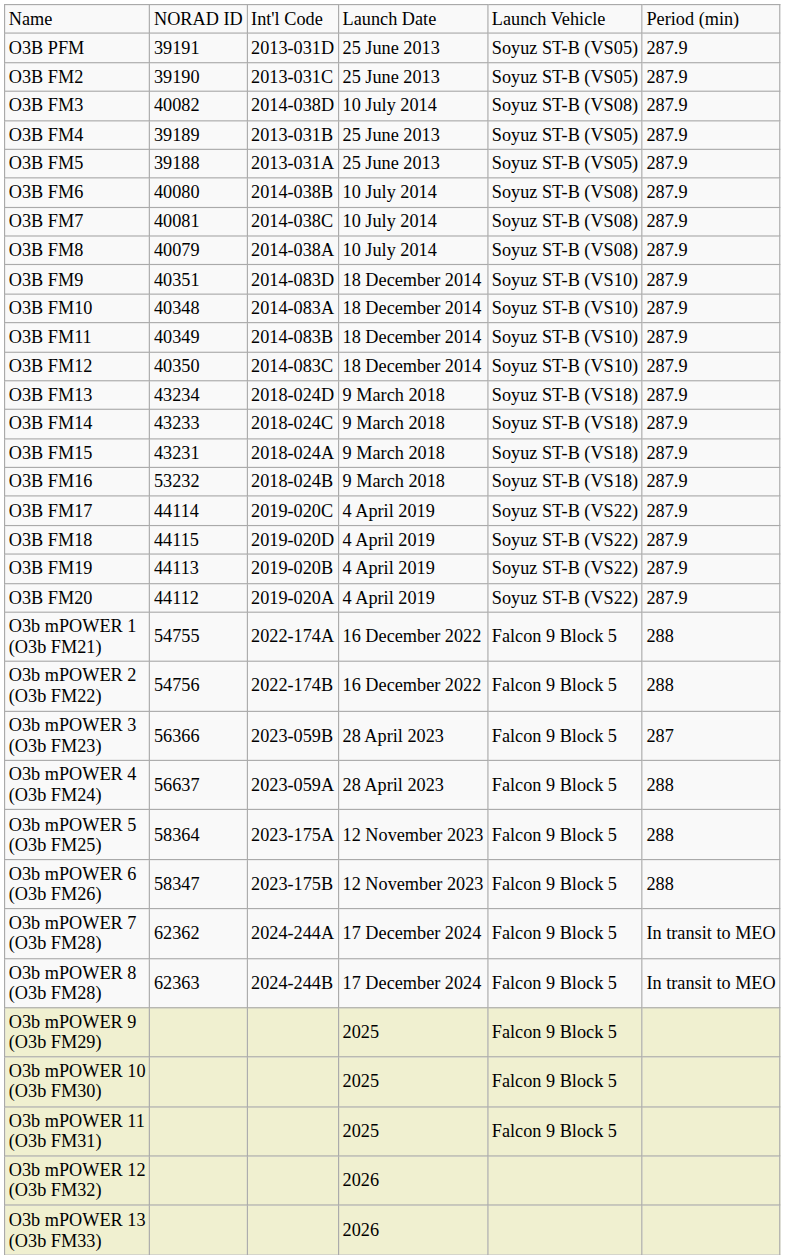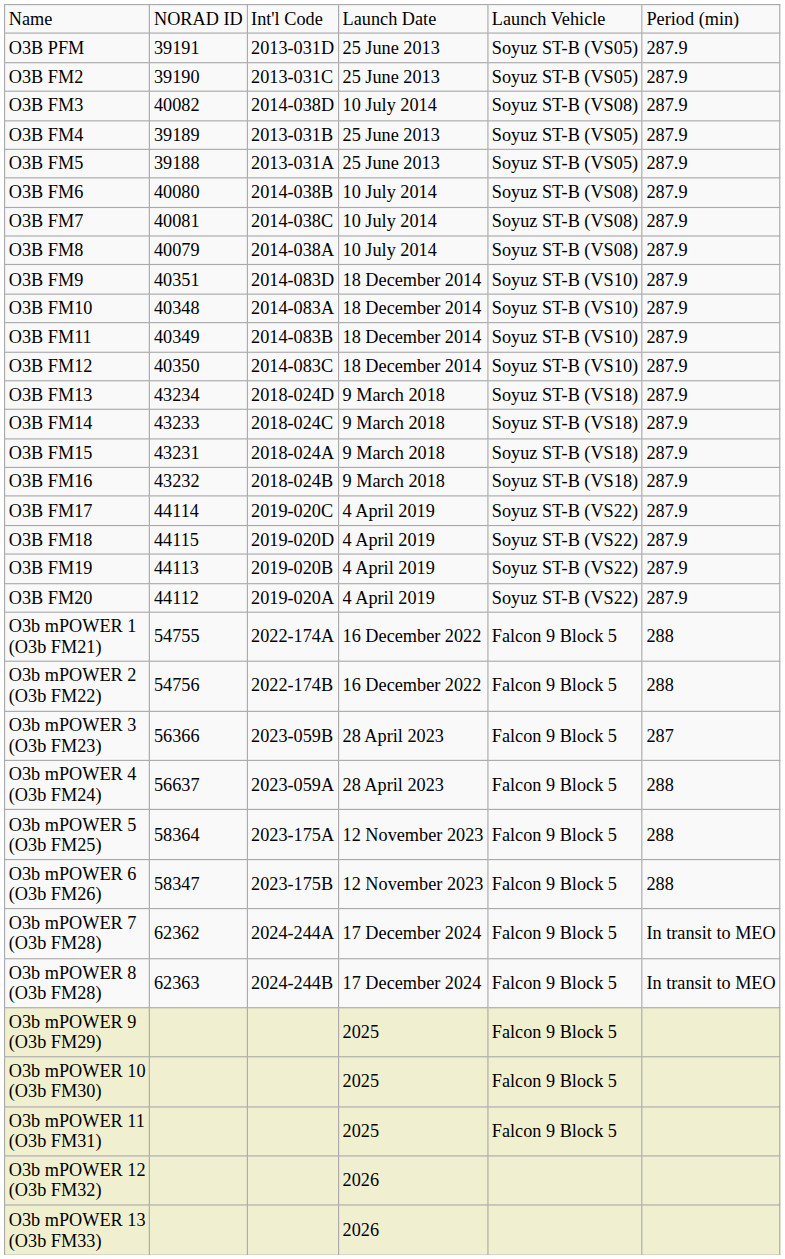 <table class="wikitable">
 <tr>
 <td>Name</td>
 <td>NORAD ID</td>
 <td>Int'l Code</td>
 <td>Launch Date</td>
 <td>Launch Vehicle</td>
 <td>Period (min)</td>
 </tr>
 <tr>
 <td>O3B PFM</td>
 <td>39191</td>
 <td>2013-031D</td>
 <td>25 June 2013</td>
 <td>Soyuz ST-B (VS05)</td>
 <td>287.9</td>
 </tr>
 <tr>
 <td>O3B FM2</td>
 <td>39190</td>
 <td>2013-031C</td>
 <td>25 June 2013</td>
 <td>Soyuz ST-B (VS05)</td>
 <td>287.9</td>
 </tr>
 <tr>
 <td>O3B FM3</td>
 <td>40082</td>
 <td>2014-038D</td>
 <td>10 July 2014</td>
 <td>Soyuz ST-B (VS08)</td>
 <td>287.9</td>
 </tr>
 <tr>
 <td>O3B FM4</td>
 <td>39189</td>
 <td>2013-031B</td>
 <td>25 June 2013</td>
 <td>Soyuz ST-B (VS05)</td>
 <td>287.9</td>
 </tr>
 <tr>
 <td>O3B FM5</td>
 <td>39188</td>
 <td>2013-031A</td>
 <td>25 June 2013</td>
 <td>Soyuz ST-B (VS05)</td>
 <td>287.9</td>
 </tr>
 <tr>
 <td>O3B FM6</td>
 <td>40080</td>
 <td>2014-038B</td>
 <td>10 July 2014</td>
 <td>Soyuz ST-B (VS08)</td>
 <td>287.9</td>
 </tr>
 <tr>
 <td>O3B FM7</td>
 <td>40081</td>
 <td>2014-038C</td>
 <td>10 July 2014</td>
 <td>Soyuz ST-B (VS08)</td>
 <td>287.9</td>
 </tr>
 <tr>
 <td>O3B FM8</td>
 <td>40079</td>
 <td>2014-038A</td>
 <td>10 July 2014</td>
 <td>Soyuz ST-B (VS08)</td>
 <td>287.9</td>
 </tr>
 <tr>
 <td>O3B FM9</td>
 <td>40351</td>
 <td>2014-083D</td>
 <td>18 December 2014</td>
 <td>Soyuz ST-B (VS10)</td>
 <td>287.9</td>
 </tr>
 <tr>
 <td>O3B FM10</td>
 <td>40348</td>
 <td>2014-083A</td>
 <td>18 December 2014</td>
 <td>Soyuz ST-B (VS10)</td>
 <td>287.9</td>
 </tr>
 <tr>
 <td>O3B FM11</td>
 <td>40349</td>
 <td>2014-083B</td>
 <td>18 December 2014</td>
 <td>Soyuz ST-B (VS10)</td>
 <td>287.9</td>
 </tr>
 <tr>
 <td>O3B FM12</td>
 <td>40350</td>
 <td>2014-083C</td>
 <td>18 December 2014</td>
 <td>Soyuz ST-B (VS10)</td>
 <td>287.9</td>
 </tr>
 <tr>
 <td>O3B FM13</td>
 <td>43234</td>
 <td>2018-024D</td>
 <td>9 March 2018</td>
 <td>Soyuz ST-B (VS18)</td>
 <td>287.9</td>
 </tr>
 <tr>
 <td>O3B FM14</td>
 <td>43233</td>
 <td>2018-024C</td>
 <td>9 March 2018</td>
 <td>Soyuz ST-B (VS18)</td>
 <td>287.9</td>
 </tr>
 <tr>
 <td>O3B FM15</td>
 <td>43231</td>
 <td>2018-024A</td>
 <td>9 March 2018</td>
 <td>Soyuz ST-B (VS18)</td>
 <td>287.9</td>
 </tr>
 <tr>
 <td>O3B FM16</td>
-<td>53232</td>
+<td>43232</td>
 <td>2018-024B</td>
 <td>9 March 2018</td>
 <td>Soyuz ST-B (VS18)</td>
 <td>287.9</td>
 </tr>
 <tr>
 <td>O3B FM17</td>
 <td>44114</td>
 <td>2019-020C</td>
 <td>4 April 2019</td>
 <td>Soyuz ST-B (VS22)</td>
 <td>287.9</td>
 </tr>
 <tr>
 <td>O3B FM18</td>
 <td>44115</td>
 <td>2019-020D</td>
 <td>4 April 2019</td>
 <td>Soyuz ST-B (VS22)</td>
 <td>287.9</td>
 </tr>
 <tr>
 <td>O3B FM19</td>
 <td>44113</td>
 <td>2019-020B</td>
 <td>4 April 2019</td>
 <td>Soyuz ST-B (VS22)</td>
 <td>287.9</td>
 </tr>
 <tr>
 <td>O3B FM20</td>
 <td>44112</td>
 <td>2019-020A</td>
 <td>4 April 2019</td>
 <td>Soyuz ST-B (VS22)</td>
 <td>287.9</td>
 </tr>
 <tr>
 <td>O3b mPOWER 1<br>(O3b FM21)</td>
 <td>54755</td>
 <td>2022-174A</td>
 <td>16 December 2022</td>
 <td>Falcon 9 Block 5</td>
 <td>288</td>
 </tr>
 <tr>
 <td>O3b mPOWER 2<br>(O3b FM22)</td>
 <td>54756</td>
 <td>2022-174B</td>
 <td>16 December 2022</td>
 <td>Falcon 9 Block 5</td>
 <td>288</td>
 </tr>
 <tr>
 <td>O3b mPOWER 3<br>(O3b FM23)</td>
 <td>56366</td>
 <td>2023-059B</td>
 <td>28 April 2023</td>
 <td>Falcon 9 Block 5</td>
 <td>287</td>
 </tr>
 <tr>
 <td>O3b mPOWER 4<br>(O3b FM24)</td>
 <td>56637</td>
 <td>2023-059A</td>
 <td>28 April 2023</td>
 <td>Falcon 9 Block 5</td>
 <td>288</td>
 </tr>
 <tr>
 <td>O3b mPOWER 5<br>(O3b FM25)</td>
 <td>58364</td>
 <td>2023-175A</td>
 <td>12 November 2023</td>
 <td>Falcon 9 Block 5</td>
 <td>288</td>
 </tr>
 <tr>
 <td>O3b mPOWER 6<br>(O3b FM26)</td>
 <td>58347</td>
 <td>2023-175B</td>
 <td>12 November 2023</td>
 <td>Falcon 9 Block 5</td>
 <td>288</td>
 </tr>
 <tr>
 <td>O3b mPOWER 7<br>(O3b FM28)</td>
 <td>62362</td>
 <td>2024-244A</td>
 <td>17 December 2024</td>
 <td>Falcon 9 Block 5</td>
 <td>In transit to MEO</td>
 </tr>
 <tr>
 <td>O3b mPOWER 8<br>(O3b FM28)</td>
 <td>62363</td>
 <td>2024-244B</td>
 <td>17 December 2024</td>
 <td>Falcon 9 Block 5</td>
 <td>In transit to MEO</td>
 </tr>
 <tr style="background: #f0f0d0">
 <td>O3b mPOWER 9<br>(O3b FM29)</td>
 <td></td>
 <td></td>
 <td>2025</td>
 <td>Falcon 9 Block 5</td>
 <td></td>
 </tr>
 <tr style="background: #f0f0d0">
 <td>O3b mPOWER 10<br>(O3b FM30)</td>
 <td></td>
 <td></td>
 <td>2025</td>
 <td>Falcon 9 Block 5</td>
 <td></td>
 </tr>
 <tr style="background: #f0f0d0">
 <td>O3b mPOWER 11<br>(O3b FM31)</td>
 <td></td>
 <td></td>
 <td>2025</td>
 <td>Falcon 9 Block 5</td>
 <td></td>
 </tr>
 <tr style="background: #f0f0d0">
 <td>O3b mPOWER 12<br>(O3b FM32)</td>
 <td></td>
 <td></td>
 <td>2026</td>
 <td></td>
 <td></td>
 </tr>
 <tr style="background: #f0f0d0">
 <td>O3b mPOWER 13<br>(O3b FM33)</td>
 <td></td>
 <td></td>
 <td>2026</td>
 <td></td>
 <td></td>
 </tr>
 </table>
